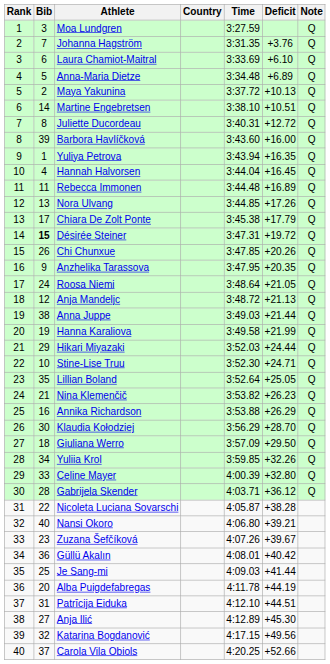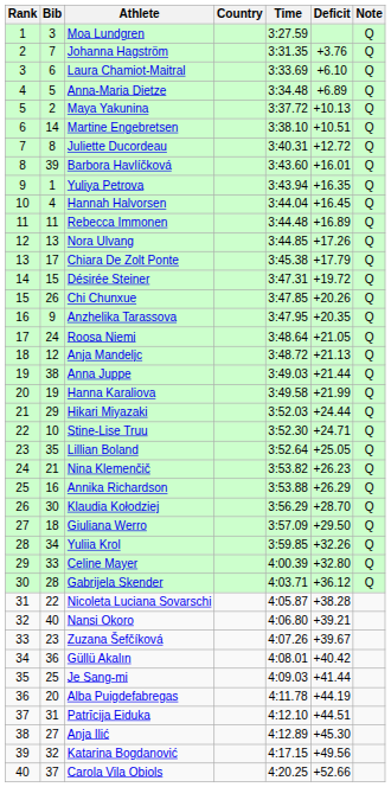 <table class="wikitable sortable" style="text-align:center">
 <tr>
 <th>Rank</th>
 <th>Bib</th>
 <th>Athlete</th>
 <th>Country</th>
 <th>Time</th>
 <th>Deficit</th>
 <th>Note</th>
 </tr>
 <tr bgcolor=ccffcc>
 <td>1</td>
 <td>3</td>
 <td align=left><a href='#'>Moa Lundgren</a></td>
 <td align=left></td>
 <td>3:27.59</td>
 <td></td>
 <td>Q</td>
 </tr>
 <tr bgcolor=ccffcc>
 <td>2</td>
 <td>7</td>
 <td align=left><a href='#'>Johanna Hagström</a></td>
 <td align=left></td>
 <td>3:31.35</td>
 <td>+3.76</td>
 <td>Q</td>
 </tr>
 <tr bgcolor=ccffcc>
 <td>3</td>
 <td>6</td>
 <td align=left><a href='#'>Laura Chamiot-Maitral</a></td>
 <td align=left></td>
 <td>3:33.69</td>
 <td>+6.10</td>
 <td>Q</td>
 </tr>
 <tr bgcolor=ccffcc>
 <td>4</td>
 <td>5</td>
 <td align=left><a href='#'>Anna-Maria Dietze</a></td>
 <td align=left></td>
 <td>3:34.48</td>
 <td>+6.89</td>
 <td>Q</td>
 </tr>
 <tr bgcolor=ccffcc>
 <td>5</td>
 <td>2</td>
 <td align=left><a href='#'>Maya Yakunina</a></td>
 <td align=left></td>
 <td>3:37.72</td>
 <td>+10.13</td>
 <td>Q</td>
 </tr>
 <tr bgcolor=ccffcc>
 <td>6</td>
 <td>14</td>
 <td align=left><a href='#'>Martine Engebretsen</a></td>
 <td align=left></td>
 <td>3:38.10</td>
 <td>+10.51</td>
 <td>Q</td>
 </tr>
 <tr bgcolor=ccffcc>
 <td>7</td>
 <td>8</td>
 <td align=left><a href='#'>Juliette Ducordeau</a></td>
 <td align=left></td>
 <td>3:40.31</td>
 <td>+12.72</td>
 <td>Q</td>
 </tr>
 <tr bgcolor=ccffcc>
 <td>8</td>
 <td>39</td>
 <td align=left><a href='#'>Barbora Havlíčková</a></td>
 <td align=left></td>
 <td>3:43.60</td>
-<td>+16.00</td>
+<td>+16.01</td>
 <td>Q</td>
 </tr>
 <tr bgcolor=ccffcc>
 <td>9</td>
 <td>1</td>
 <td align=left><a href='#'>Yuliya Petrova</a></td>
 <td align=left></td>
 <td>3:43.94</td>
 <td>+16.35</td>
 <td>Q</td>
 </tr>
 <tr bgcolor=ccffcc>
 <td>10</td>
 <td>4</td>
 <td align=left><a href='#'>Hannah Halvorsen</a></td>
 <td align=left></td>
 <td>3:44.04</td>
 <td>+16.45</td>
 <td>Q</td>
 </tr>
 <tr bgcolor=ccffcc>
 <td>11</td>
 <td>11</td>
 <td align=left><a href='#'>Rebecca Immonen</a></td>
 <td align=left></td>
 <td>3:44.48</td>
 <td>+16.89</td>
 <td>Q</td>
 </tr>
 <tr bgcolor=ccffcc>
 <td>12</td>
 <td>13</td>
 <td align=left><a href='#'>Nora Ulvang</a></td>
 <td align=left></td>
 <td>3:44.85</td>
 <td>+17.26</td>
 <td>Q</td>
 </tr>
 <tr bgcolor=ccffcc>
 <td>13</td>
 <td>17</td>
 <td align=left><a href='#'>Chiara De Zolt Ponte</a></td>
 <td align=left></td>
 <td>3:45.38</td>
 <td>+17.79</td>
 <td>Q</td>
 </tr>
 <tr bgcolor=ccffcc>
 <td>14</td>
-<td><strong>15</strong></td>
+<td>15</td>
 <td align=left><a href='#'>Désirée Steiner</a></td>
 <td align=left></td>
 <td>3:47.31</td>
 <td>+19.72</td>
 <td>Q</td>
 </tr>
 <tr bgcolor=ccffcc>
 <td>15</td>
 <td>26</td>
 <td align=left><a href='#'>Chi Chunxue</a></td>
 <td align=left></td>
 <td>3:47.85</td>
 <td>+20.26</td>
 <td>Q</td>
 </tr>
 <tr bgcolor=ccffcc>
 <td>16</td>
 <td>9</td>
 <td align=left><a href='#'>Anzhelika Tarassova</a></td>
 <td align=left></td>
 <td>3:47.95</td>
 <td>+20.35</td>
 <td>Q</td>
 </tr>
 <tr bgcolor=ccffcc>
 <td>17</td>
 <td>24</td>
 <td align=left><a href='#'>Roosa Niemi</a></td>
 <td align=left></td>
 <td>3:48.64</td>
 <td>+21.05</td>
 <td>Q</td>
 </tr>
 <tr bgcolor=ccffcc>
 <td>18</td>
 <td>12</td>
 <td align=left><a href='#'>Anja Mandeljc</a></td>
 <td align=left></td>
 <td>3:48.72</td>
 <td>+21.13</td>
 <td>Q</td>
 </tr>
 <tr bgcolor=ccffcc>
 <td>19</td>
 <td>38</td>
 <td align=left><a href='#'>Anna Juppe</a></td>
 <td align=left></td>
 <td>3:49.03</td>
 <td>+21.44</td>
 <td>Q</td>
 </tr>
 <tr bgcolor=ccffcc>
 <td>20</td>
 <td>19</td>
 <td align=left><a href='#'>Hanna Karaliova</a></td>
 <td align=left></td>
 <td>3:49.58</td>
 <td>+21.99</td>
 <td>Q</td>
 </tr>
 <tr bgcolor=ccffcc>
 <td>21</td>
 <td>29</td>
 <td align=left><a href='#'>Hikari Miyazaki</a></td>
 <td align=left></td>
 <td>3:52.03</td>
 <td>+24.44</td>
 <td>Q</td>
 </tr>
 <tr bgcolor=ccffcc>
 <td>22</td>
 <td>10</td>
 <td align=left><a href='#'>Stine-Lise Truu</a></td>
 <td align=left></td>
 <td>3:52.30</td>
 <td>+24.71</td>
 <td>Q</td>
 </tr>
 <tr bgcolor=ccffcc>
 <td>23</td>
 <td>35</td>
 <td align=left><a href='#'>Lillian Boland</a></td>
 <td align=left></td>
 <td>3:52.64</td>
 <td>+25.05</td>
 <td>Q</td>
 </tr>
 <tr bgcolor=ccffcc>
 <td>24</td>
 <td>21</td>
 <td align=left><a href='#'>Nina Klemenčič</a></td>
 <td align=left></td>
 <td>3:53.82</td>
 <td>+26.23</td>
 <td>Q</td>
 </tr>
 <tr bgcolor=ccffcc>
 <td>25</td>
 <td>16</td>
 <td align=left><a href='#'>Annika Richardson</a></td>
 <td align=left></td>
 <td>3:53.88</td>
 <td>+26.29</td>
 <td>Q</td>
 </tr>
 <tr bgcolor=ccffcc>
 <td>26</td>
 <td>30</td>
 <td align=left><a href='#'>Klaudia Kołodziej</a></td>
 <td align=left></td>
 <td>3:56.29</td>
 <td>+28.70</td>
 <td>Q</td>
 </tr>
 <tr bgcolor=ccffcc>
 <td>27</td>
 <td>18</td>
 <td align=left><a href='#'>Giuliana Werro</a></td>
 <td align=left></td>
 <td>3:57.09</td>
 <td>+29.50</td>
 <td>Q</td>
 </tr>
 <tr bgcolor=ccffcc>
 <td>28</td>
 <td>34</td>
 <td align=left><a href='#'>Yuliia Krol</a></td>
 <td align=left></td>
 <td>3:59.85</td>
 <td>+32.26</td>
 <td>Q</td>
 </tr>
 <tr bgcolor=ccffcc>
 <td>29</td>
 <td>33</td>
 <td align=left><a href='#'>Celine Mayer</a></td>
 <td align=left></td>
 <td>4:00.39</td>
 <td>+32.80</td>
 <td>Q</td>
 </tr>
 <tr bgcolor=ccffcc>
 <td>30</td>
 <td>28</td>
 <td align=left><a href='#'>Gabrijela Skender</a></td>
 <td align=left></td>
 <td>4:03.71</td>
 <td>+36.12</td>
 <td>Q</td>
 </tr>
 <tr>
 <td>31</td>
 <td>22</td>
 <td align=left><a href='#'>Nicoleta Luciana Sovarschi</a></td>
 <td align=left></td>
 <td>4:05.87</td>
 <td>+38.28</td>
 <td></td>
 </tr>
 <tr>
 <td>32</td>
 <td>40</td>
 <td align=left><a href='#'>Nansi Okoro</a></td>
 <td align=left></td>
 <td>4:06.80</td>
 <td>+39.21</td>
 <td></td>
 </tr>
 <tr>
 <td>33</td>
 <td>23</td>
 <td align=left><a href='#'>Zuzana Šefčíková</a></td>
 <td align=left></td>
 <td>4:07.26</td>
 <td>+39.67</td>
 <td></td>
 </tr>
 <tr>
 <td>34</td>
 <td>36</td>
 <td align=left><a href='#'>Güllü Akalın</a></td>
 <td align=left></td>
 <td>4:08.01</td>
 <td>+40.42</td>
 <td></td>
 </tr>
 <tr>
 <td>35</td>
 <td>25</td>
 <td align=left><a href='#'>Je Sang-mi</a></td>
 <td align=left></td>
 <td>4:09.03</td>
 <td>+41.44</td>
 <td></td>
 </tr>
 <tr>
 <td>36</td>
 <td>20</td>
 <td align=left><a href='#'>Alba Puigdefabregas</a></td>
 <td align=left></td>
 <td>4:11.78</td>
 <td>+44.19</td>
 <td></td>
 </tr>
 <tr>
 <td>37</td>
 <td>31</td>
 <td align=left><a href='#'>Patrīcija Eiduka</a></td>
 <td align=left></td>
 <td>4:12.10</td>
 <td>+44.51</td>
 <td></td>
 </tr>
 <tr>
 <td>38</td>
 <td>27</td>
 <td align=left><a href='#'>Anja Ilić</a></td>
 <td align=left></td>
 <td>4:12.89</td>
 <td>+45.30</td>
 <td></td>
 </tr>
 <tr>
 <td>39</td>
 <td>32</td>
 <td align=left><a href='#'>Katarina Bogdanović</a></td>
 <td align=left></td>
 <td>4:17.15</td>
 <td>+49.56</td>
 <td></td>
 </tr>
 <tr>
 <td>40</td>
 <td>37</td>
 <td align=left><a href='#'>Carola Vila Obiols</a></td>
 <td align=left></td>
 <td>4:20.25</td>
 <td>+52.66</td>
 <td></td>
 </tr>
 </table>
